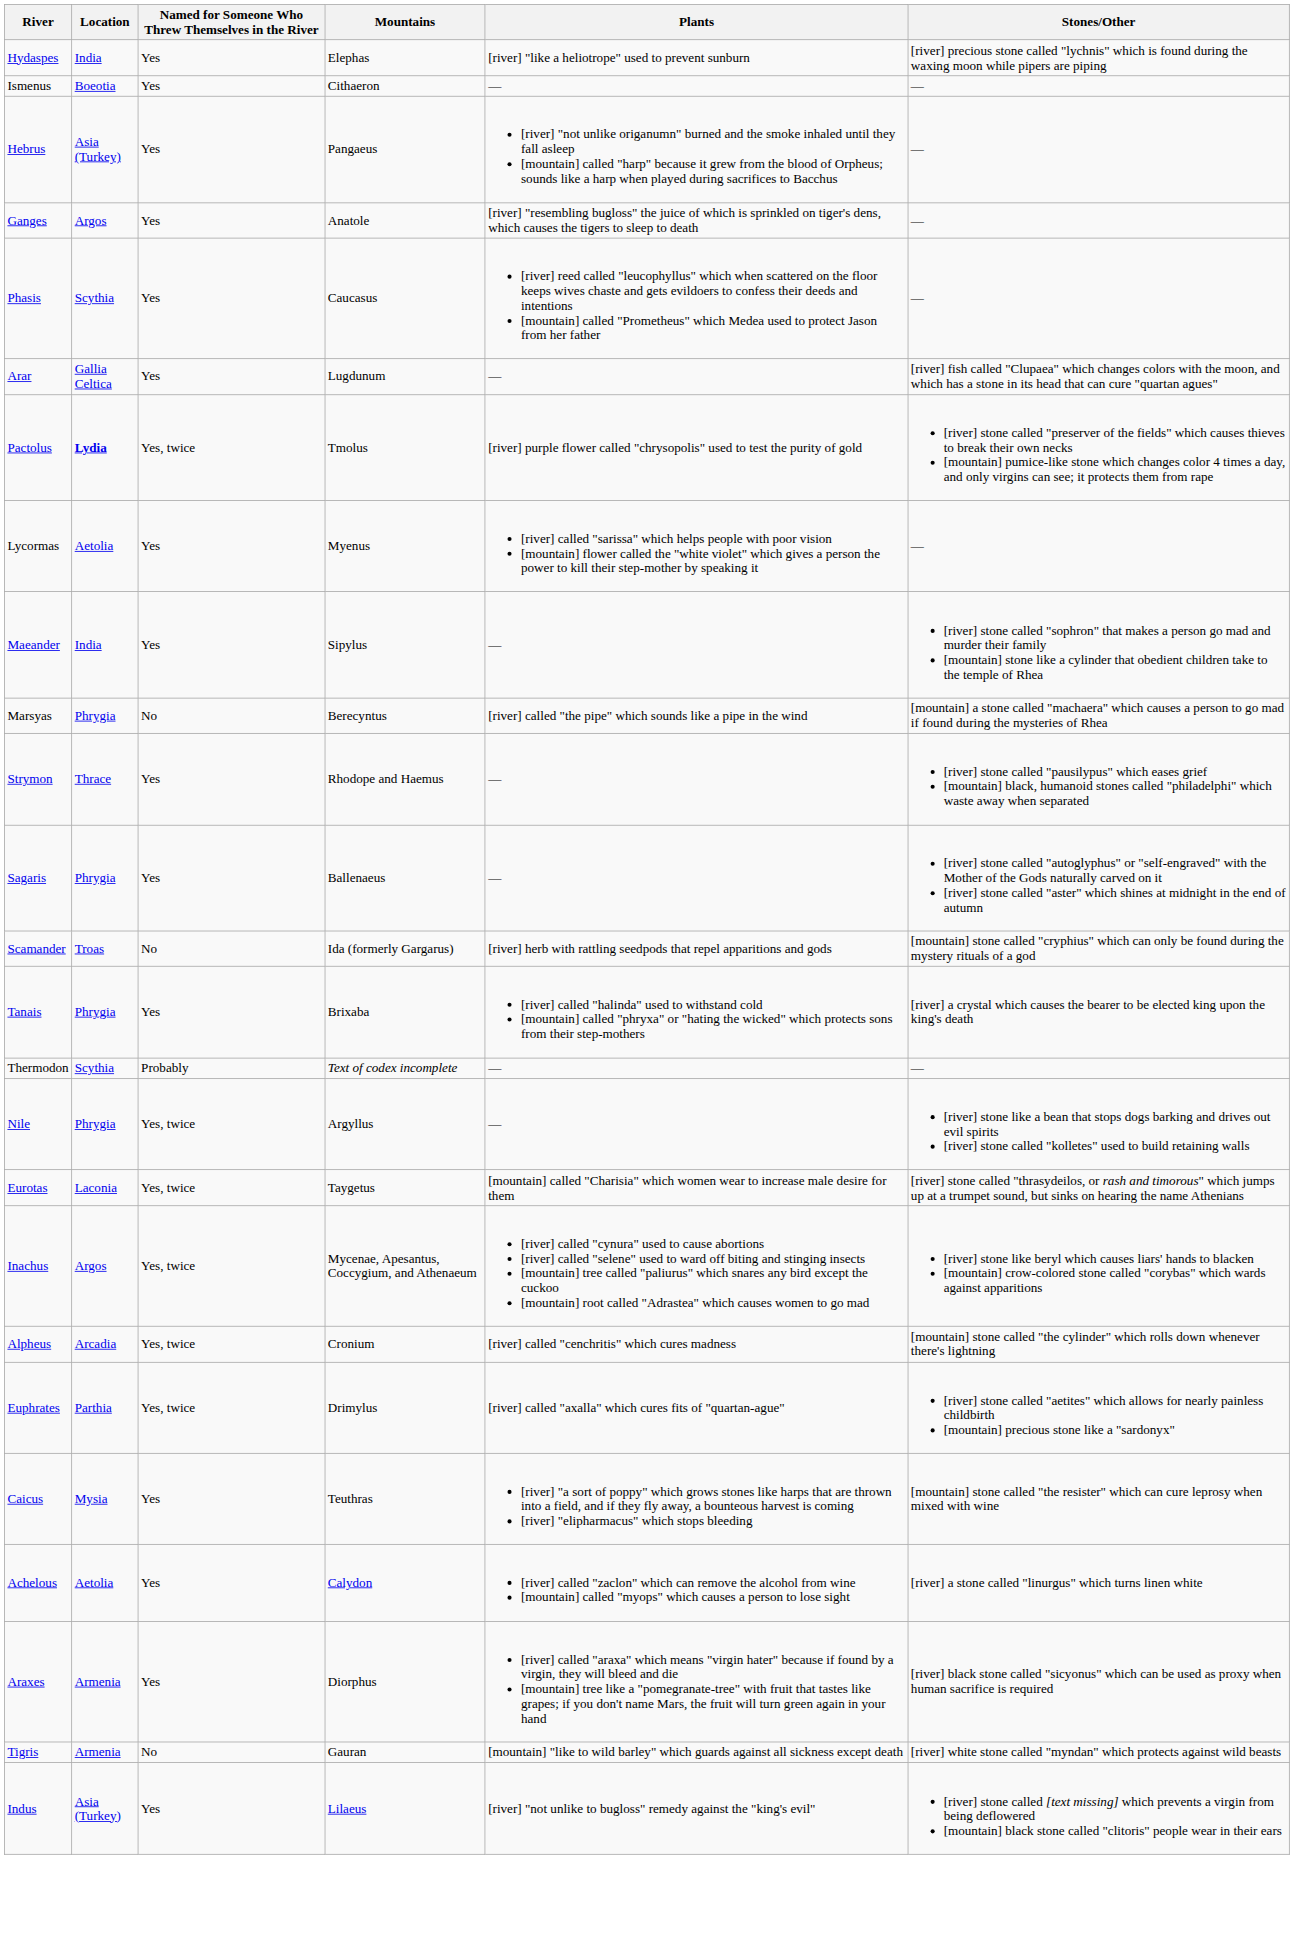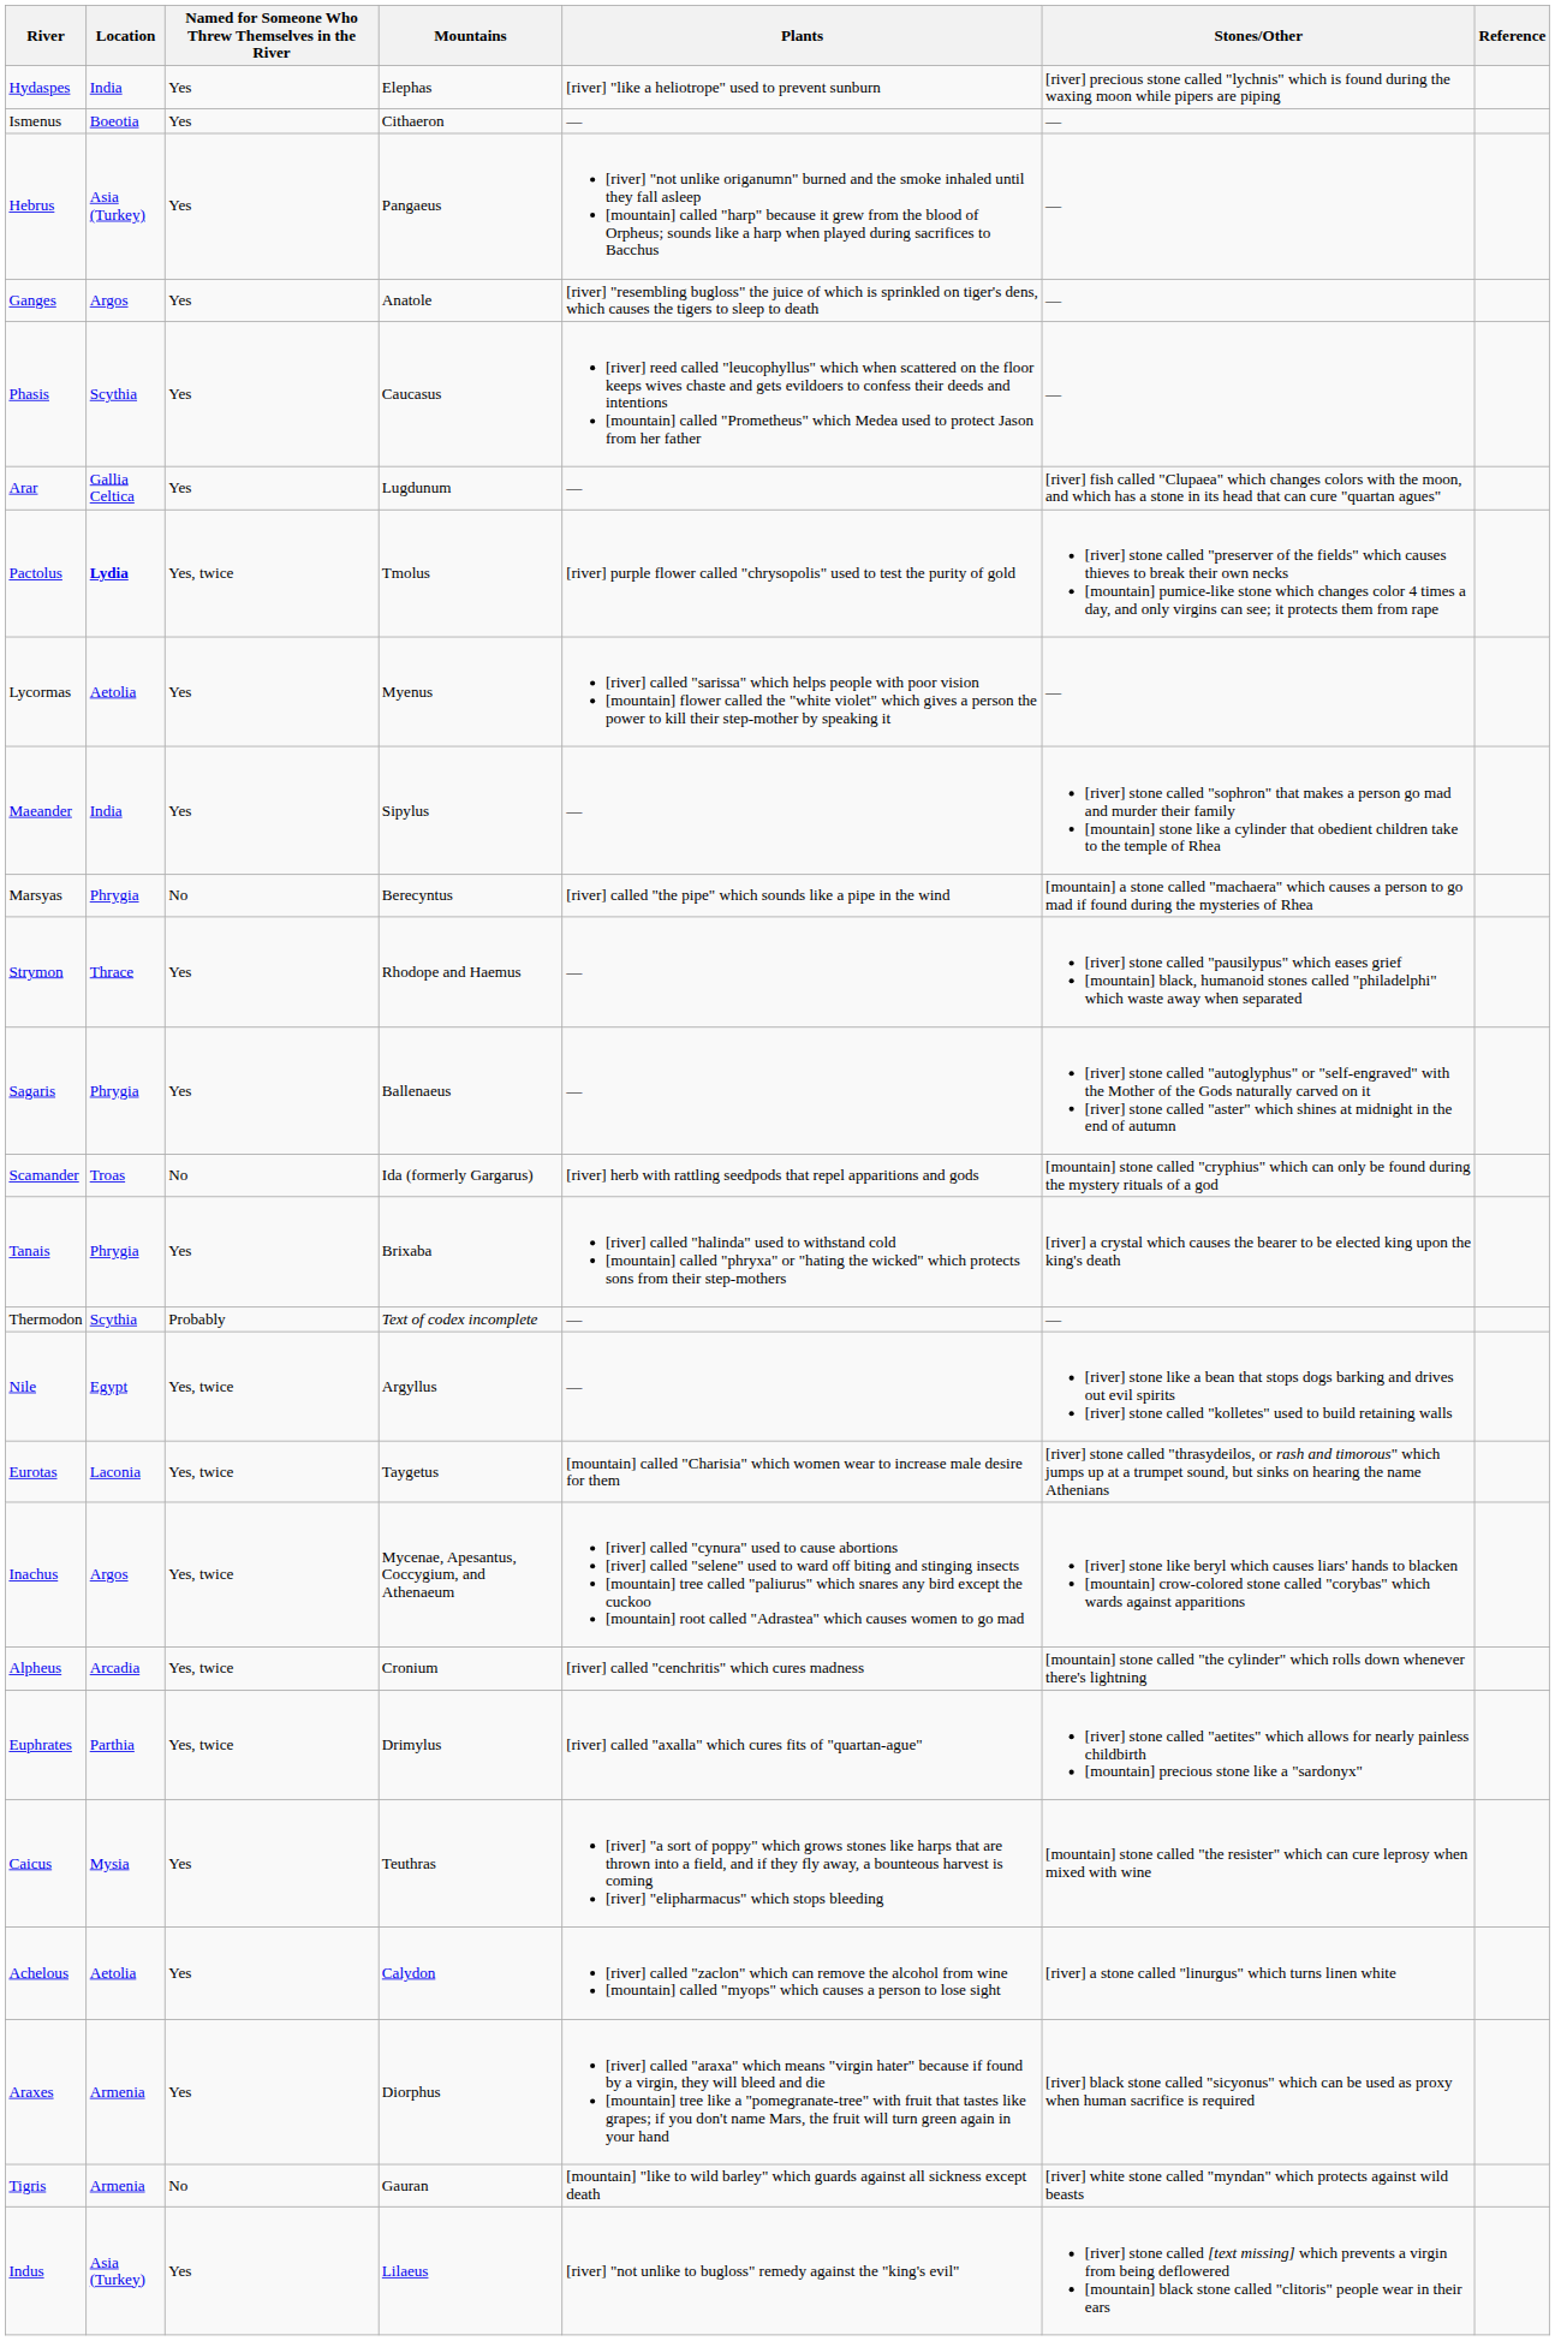 <table class="wikitable">
 <tr>
 <th>River</th>
 <th>Location</th>
 <th>Named for Someone Who Threw Themselves in the River</th>
 <th>Mountains</th>
 <th>Plants</th>
 <th>Stones/Other</th>
+<th>Reference</th>
 </tr>
 <tr>
 <td><a href='#'>Hydaspes</a></td>
 <td><a href='#'>India</a></td>
 <td>Yes</td>
 <td>Elephas</td>
 <td>[river] "like a heliotrope" used to prevent sunburn</td>
 <td>[river] precious stone called "lychnis" which is found during the waxing moon while pipers are piping</td>
+<td></td>
 </tr>
 <tr>
 <td>Ismenus</td>
 <td><a href='#'>Boeotia</a></td>
 <td>Yes</td>
 <td>Cithaeron</td>
 <td>—</td>
 <td>—</td>
+<td></td>
 </tr>
 <tr>
 <td><a href='#'>Hebrus</a></td>
 <td><a href='#'>Asia (Turkey)</a></td>
 <td>Yes</td>
 <td>Pangaeus</td>
 <td><br><ul><li>[river] "not unlike origanumn" burned and the smoke inhaled until they fall asleep</li><li>[mountain] called "harp" because it grew from the blood of Orpheus; sounds like a harp when played during sacrifices to Bacchus</li></ul></td>
 <td>—</td>
+<td></td>
 </tr>
 <tr>
 <td><a href='#'>Ganges</a></td>
 <td><a href='#'>Argos</a></td>
 <td>Yes</td>
 <td>Anatole</td>
 <td>[river] "resembling bugloss" the juice of which is sprinkled on tiger's dens, which causes the tigers to sleep to death</td>
 <td>—</td>
+<td></td>
 </tr>
 <tr>
 <td><a href='#'>Phasis</a></td>
 <td><a href='#'>Scythia</a></td>
 <td>Yes</td>
 <td>Caucasus</td>
 <td><br><ul><li>[river] reed called "leucophyllus" which when scattered on the floor keeps wives chaste and gets evildoers to confess their deeds and intentions</li><li>[mountain] called "Prometheus" which Medea used to protect Jason from her father</li></ul></td>
 <td>—</td>
+<td></td>
 </tr>
 <tr>
 <td><a href='#'>Arar</a></td>
 <td><a href='#'>Gallia Celtica</a></td>
 <td>Yes</td>
 <td>Lugdunum</td>
 <td>—</td>
 <td>[river] fish called "Clupaea" which changes colors with the moon, and which has a stone in its head that can cure "quartan agues"</td>
+<td></td>
 </tr>
 <tr>
 <td><a href='#'>Pactolus</a></td>
 <td><strong><a href='#'>Lydia</a></strong></td>
 <td>Yes, twice</td>
 <td>Tmolus</td>
 <td>[river] purple flower called "chrysopolis" used to test the purity of gold</td>
 <td><br><ul><li>[river] stone called "preserver of the fields" which causes thieves to break their own necks</li><li>[mountain] pumice-like stone which changes color 4 times a day, and only virgins can see; it protects them from rape</li></ul></td>
+<td></td>
 </tr>
 <tr>
 <td>Lycormas</td>
 <td><a href='#'>Aetolia</a></td>
 <td>Yes</td>
 <td>Myenus</td>
 <td><br><ul><li>[river] called "sarissa" which helps people with poor vision</li><li>[mountain] flower called the "white violet" which gives a person the power to kill their step-mother by speaking it</li></ul></td>
 <td>—</td>
+<td></td>
 </tr>
 <tr>
 <td><a href='#'>Maeander</a></td>
 <td><a href='#'>India</a></td>
 <td>Yes</td>
 <td>Sipylus</td>
 <td>—</td>
 <td><br><ul><li>[river] stone called "sophron" that makes a person go mad and murder their family</li><li>[mountain] stone like a cylinder that obedient children take to the temple of Rhea</li></ul></td>
+<td></td>
 </tr>
 <tr>
 <td>Marsyas</td>
 <td><a href='#'>Phrygia</a></td>
 <td>No</td>
 <td>Berecyntus</td>
 <td>[river] called "the pipe" which sounds like a pipe in the wind</td>
 <td>[mountain] a stone called "machaera" which causes a person to go mad if found during the mysteries of Rhea</td>
+<td></td>
 </tr>
 <tr>
 <td><a href='#'>Strymon</a></td>
 <td><a href='#'>Thrace</a></td>
 <td>Yes</td>
 <td>Rhodope and Haemus</td>
 <td>—</td>
 <td><br><ul><li>[river] stone called "pausilypus" which eases grief</li><li>[mountain] black, humanoid stones called "philadelphi" which waste away when separated</li></ul></td>
+<td></td>
 </tr>
 <tr>
 <td><a href='#'>Sagaris</a></td>
 <td><a href='#'>Phrygia</a></td>
 <td>Yes</td>
 <td>Ballenaeus</td>
 <td>—</td>
 <td><br><ul><li>[river] stone called "autoglyphus" or "self-engraved" with the Mother of the Gods naturally carved on it</li><li>[river] stone called "aster" which shines at midnight in the end of autumn</li></ul></td>
+<td></td>
 </tr>
 <tr>
 <td><a href='#'>Scamander</a></td>
 <td><a href='#'>Troas</a></td>
 <td>No</td>
 <td>Ida (formerly Gargarus)</td>
 <td>[river] herb with rattling seedpods that repel apparitions and gods</td>
 <td>[mountain] stone called "cryphius" which can only be found during the mystery rituals of a god</td>
+<td></td>
 </tr>
 <tr>
 <td><a href='#'>Tanais</a></td>
 <td><a href='#'>Phrygia</a></td>
 <td>Yes</td>
 <td>Brixaba</td>
 <td><br><ul><li>[river] called "halinda" used to withstand cold</li><li>[mountain] called "phryxa" or "hating the wicked" which protects sons from their step-mothers</li></ul></td>
 <td>[river] a crystal which causes the bearer to be elected king upon the king's death</td>
+<td></td>
 </tr>
 <tr>
 <td>Thermodon</td>
 <td><a href='#'>Scythia</a></td>
 <td>Probably</td>
 <td><em>Text of codex incomplete</em></td>
 <td>—</td>
 <td>—</td>
+<td></td>
 </tr>
 <tr>
 <td><a href='#'>Nile</a></td>
-<td><a href='#'>Phrygia</a></td>
+<td><a href='#'>Egypt</a></td>
 <td>Yes, twice</td>
 <td>Argyllus</td>
 <td>—</td>
 <td><br><ul><li>[river] stone like a bean that stops dogs barking and drives out evil spirits</li><li>[river] stone called "kolletes" used to build retaining walls</li></ul></td>
+<td></td>
 </tr>
 <tr>
 <td><a href='#'>Eurotas</a></td>
 <td><a href='#'>Laconia</a></td>
 <td>Yes, twice</td>
 <td>Taygetus</td>
 <td>[mountain] called "Charisia" which women wear to increase male desire for them</td>
 <td>[river] stone called "thrasydeilos, or <em>rash and timorous</em>" which jumps up at a trumpet sound, but sinks on hearing the name Athenians</td>
+<td></td>
 </tr>
 <tr>
 <td><a href='#'>Inachus</a></td>
 <td><a href='#'>Argos</a></td>
 <td>Yes, twice</td>
 <td>Mycenae, Apesantus, Coccygium, and Athenaeum</td>
 <td><br><ul><li>[river] called "cynura" used to cause abortions</li><li>[river] called "selene" used to ward off biting and stinging insects</li><li>[mountain] tree called "paliurus" which snares any bird except the cuckoo</li><li>[mountain] root called "Adrastea" which causes women to go mad</li></ul></td>
 <td><br><ul><li>[river] stone like beryl which causes liars' hands to blacken</li><li>[mountain] crow-colored stone called "corybas" which wards against apparitions</li></ul></td>
+<td></td>
 </tr>
 <tr>
 <td><a href='#'>Alpheus</a></td>
 <td><a href='#'>Arcadia</a></td>
 <td>Yes, twice</td>
 <td>Cronium</td>
 <td>[river] called "cenchritis" which cures madness</td>
 <td>[mountain] stone called "the cylinder" which rolls down whenever there's lightning</td>
+<td></td>
 </tr>
 <tr>
 <td><a href='#'>Euphrates</a></td>
 <td><a href='#'>Parthia</a></td>
 <td>Yes, twice</td>
 <td>Drimylus</td>
 <td>[river] called "axalla" which cures fits of "quartan-ague"</td>
 <td><br><ul><li>[river] stone called "aetites" which allows for nearly painless childbirth</li><li>[mountain] precious stone like a "sardonyx"</li></ul></td>
+<td></td>
 </tr>
 <tr>
 <td><a href='#'>Caicus</a></td>
 <td><a href='#'>Mysia</a></td>
 <td>Yes</td>
 <td>Teuthras</td>
 <td><br><ul><li>[river] "a sort of poppy" which grows stones like harps that are thrown into a field, and if they fly away, a bounteous harvest is coming</li><li>[river] "elipharmacus" which stops bleeding</li></ul></td>
 <td>[mountain] stone called "the resister" which can cure leprosy when mixed with wine</td>
+<td></td>
 </tr>
 <tr>
 <td><a href='#'>Achelous</a></td>
 <td><a href='#'>Aetolia</a></td>
 <td>Yes</td>
 <td><a href='#'>Calydon</a></td>
 <td><br><ul><li>[river] called "zaclon" which can remove the alcohol from wine</li><li>[mountain] called "myops" which causes a person to lose sight</li></ul></td>
 <td>[river] a stone called "linurgus" which turns linen white</td>
+<td></td>
 </tr>
 <tr>
 <td><a href='#'>Araxes</a></td>
 <td><a href='#'>Armenia</a></td>
 <td>Yes</td>
 <td>Diorphus</td>
 <td><br><ul><li>[river] called "araxa" which means "virgin hater" because if found by a virgin, they will bleed and die</li><li>[mountain] tree like a "pomegranate-tree" with fruit that tastes like grapes; if you don't name Mars, the fruit will turn green again in your hand</li></ul></td>
 <td>[river] black stone called "sicyonus" which can be used as proxy when human sacrifice is required</td>
+<td></td>
 </tr>
 <tr>
 <td><a href='#'>Tigris</a></td>
 <td><a href='#'>Armenia</a></td>
 <td>No</td>
 <td>Gauran</td>
 <td>[mountain] "like to wild barley" which guards against all sickness except death</td>
 <td>[river] white stone called "myndan" which protects against wild beasts</td>
+<td></td>
 </tr>
 <tr>
 <td><a href='#'>Indus</a></td>
 <td><a href='#'>Asia (Turkey)</a></td>
 <td>Yes</td>
 <td><a href='#'>Lilaeus</a></td>
 <td>[river] "not unlike to bugloss" remedy against the "king's evil"</td>
 <td><br><ul><li>[river] stone called <em>[text missing]</em> which prevents a virgin from being deflowered</li><li>[mountain] black stone called "clitoris" people wear in their ears</li></ul></td>
+<td></td>
 </tr>
 </table>
